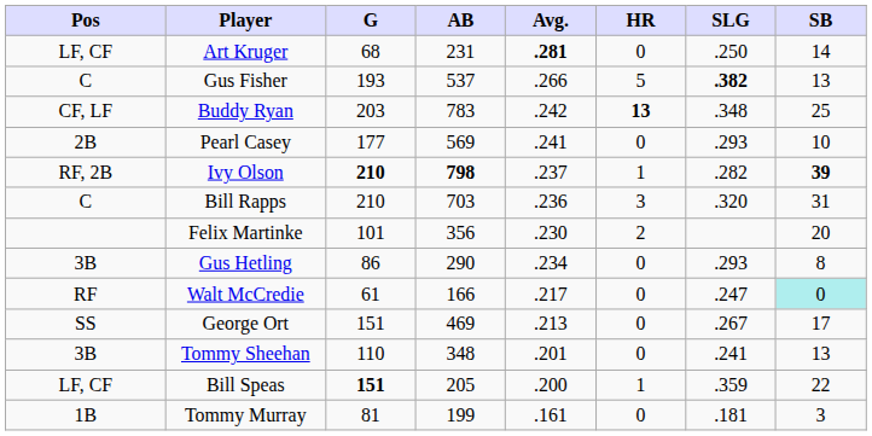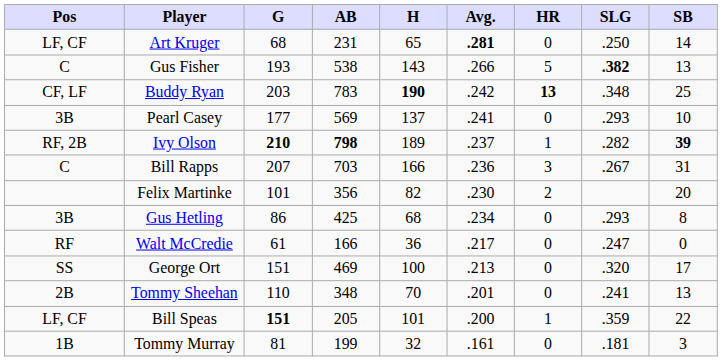 <table class="wikitable sortable">
 <tr>
 <th style="background:#ddf; width:16%;">Pos</th>
 <th style="background:#ddf; width:16%;">Player</th>
 <th style="background:#ddf; width:9%;">G</th>
 <th style="background:#ddf; width:9%;">AB</th>
+<th style="background:#ddf; width:9%;">H</th>
 <th style="background:#ddf; width:9%;">Avg.</th>
 <th style="background:#ddf; width:9%;">HR</th>
 <th style="background:#ddf; width:9%;">SLG</th>
 <th style="background:#ddf; width:9%;">SB</th>
 </tr>
 <tr style="text-align:center;">
 <td>LF, CF</td>
 <td><a href='#'>Art Kruger</a></td>
 <td>68</td>
 <td>231</td>
+<td>65</td>
 <td><strong>.281</strong></td>
 <td>0</td>
 <td>.250</td>
 <td>14</td>
 </tr>
 <tr style="text-align:center;">
 <td>C</td>
 <td>Gus Fisher</td>
 <td>193</td>
-<td>537</td>
+<td>538</td>
+<td>143</td>
 <td>.266</td>
 <td>5</td>
 <td><strong>.382</strong></td>
 <td>13</td>
 </tr>
 <tr style="text-align:center;">
 <td>CF, LF</td>
 <td><a href='#'>Buddy Ryan</a></td>
 <td>203</td>
 <td>783</td>
+<td><strong>190</strong></td>
 <td>.242</td>
 <td><strong>13</strong></td>
 <td>.348</td>
 <td>25</td>
 </tr>
 <tr style="text-align:center;">
-<td>2B</td>
+<td>3B</td>
 <td>Pearl Casey</td>
 <td>177</td>
 <td>569</td>
+<td>137</td>
 <td>.241</td>
 <td>0</td>
 <td>.293</td>
 <td>10</td>
 </tr>
 <tr style="text-align:center;">
 <td>RF, 2B</td>
 <td><a href='#'>Ivy Olson</a></td>
 <td><strong>210</strong></td>
 <td><strong>798</strong></td>
+<td>189</td>
 <td>.237</td>
 <td>1</td>
 <td>.282</td>
 <td><strong>39</strong></td>
 </tr>
 <tr style="text-align:center;">
 <td>C</td>
 <td>Bill Rapps</td>
-<td>210</td>
+<td>207</td>
 <td>703</td>
+<td>166</td>
 <td>.236</td>
 <td>3</td>
-<td>.320</td>
+<td>.267</td>
 <td>31</td>
 </tr>
 <tr style="text-align:center;">
 <td></td>
 <td>Felix Martinke</td>
 <td>101</td>
 <td>356</td>
+<td>82</td>
 <td>.230</td>
 <td>2</td>
 <td></td>
 <td>20</td>
 </tr>
 <tr style="text-align:center;">
 <td>3B</td>
 <td><a href='#'>Gus Hetling</a></td>
 <td>86</td>
-<td>290</td>
+<td>425</td>
+<td>68</td>
 <td>.234</td>
 <td>0</td>
 <td>.293</td>
 <td>8</td>
 </tr>
 <tr style="text-align:center;">
 <td>RF</td>
 <td><a href='#'>Walt McCredie</a></td>
 <td>61</td>
 <td>166</td>
+<td>36</td>
 <td>.217</td>
 <td>0</td>
 <td>.247</td>
-<td style="background: paleturquoise;">0</td>
+<td>0</td>
 </tr>
 <tr style="text-align:center;">
 <td>SS</td>
 <td>George Ort</td>
 <td>151</td>
 <td>469</td>
+<td>100</td>
 <td>.213</td>
 <td>0</td>
-<td>.267</td>
+<td>.320</td>
 <td>17</td>
 </tr>
 <tr style="text-align:center;">
-<td>3B</td>
+<td>2B</td>
 <td><a href='#'>Tommy Sheehan</a></td>
 <td>110</td>
 <td>348</td>
+<td>70</td>
 <td>.201</td>
 <td>0</td>
 <td>.241</td>
 <td>13</td>
 </tr>
 <tr style="text-align:center;">
 <td>LF, CF</td>
 <td>Bill Speas</td>
 <td><strong>151</strong></td>
 <td>205</td>
+<td>101</td>
 <td>.200</td>
 <td>1</td>
 <td>.359</td>
 <td>22</td>
 </tr>
 <tr style="text-align:center;">
 <td>1B</td>
 <td>Tommy Murray</td>
 <td>81</td>
 <td>199</td>
+<td>32</td>
 <td>.161</td>
 <td>0</td>
 <td>.181</td>
 <td>3</td>
 </tr>
 </table>
